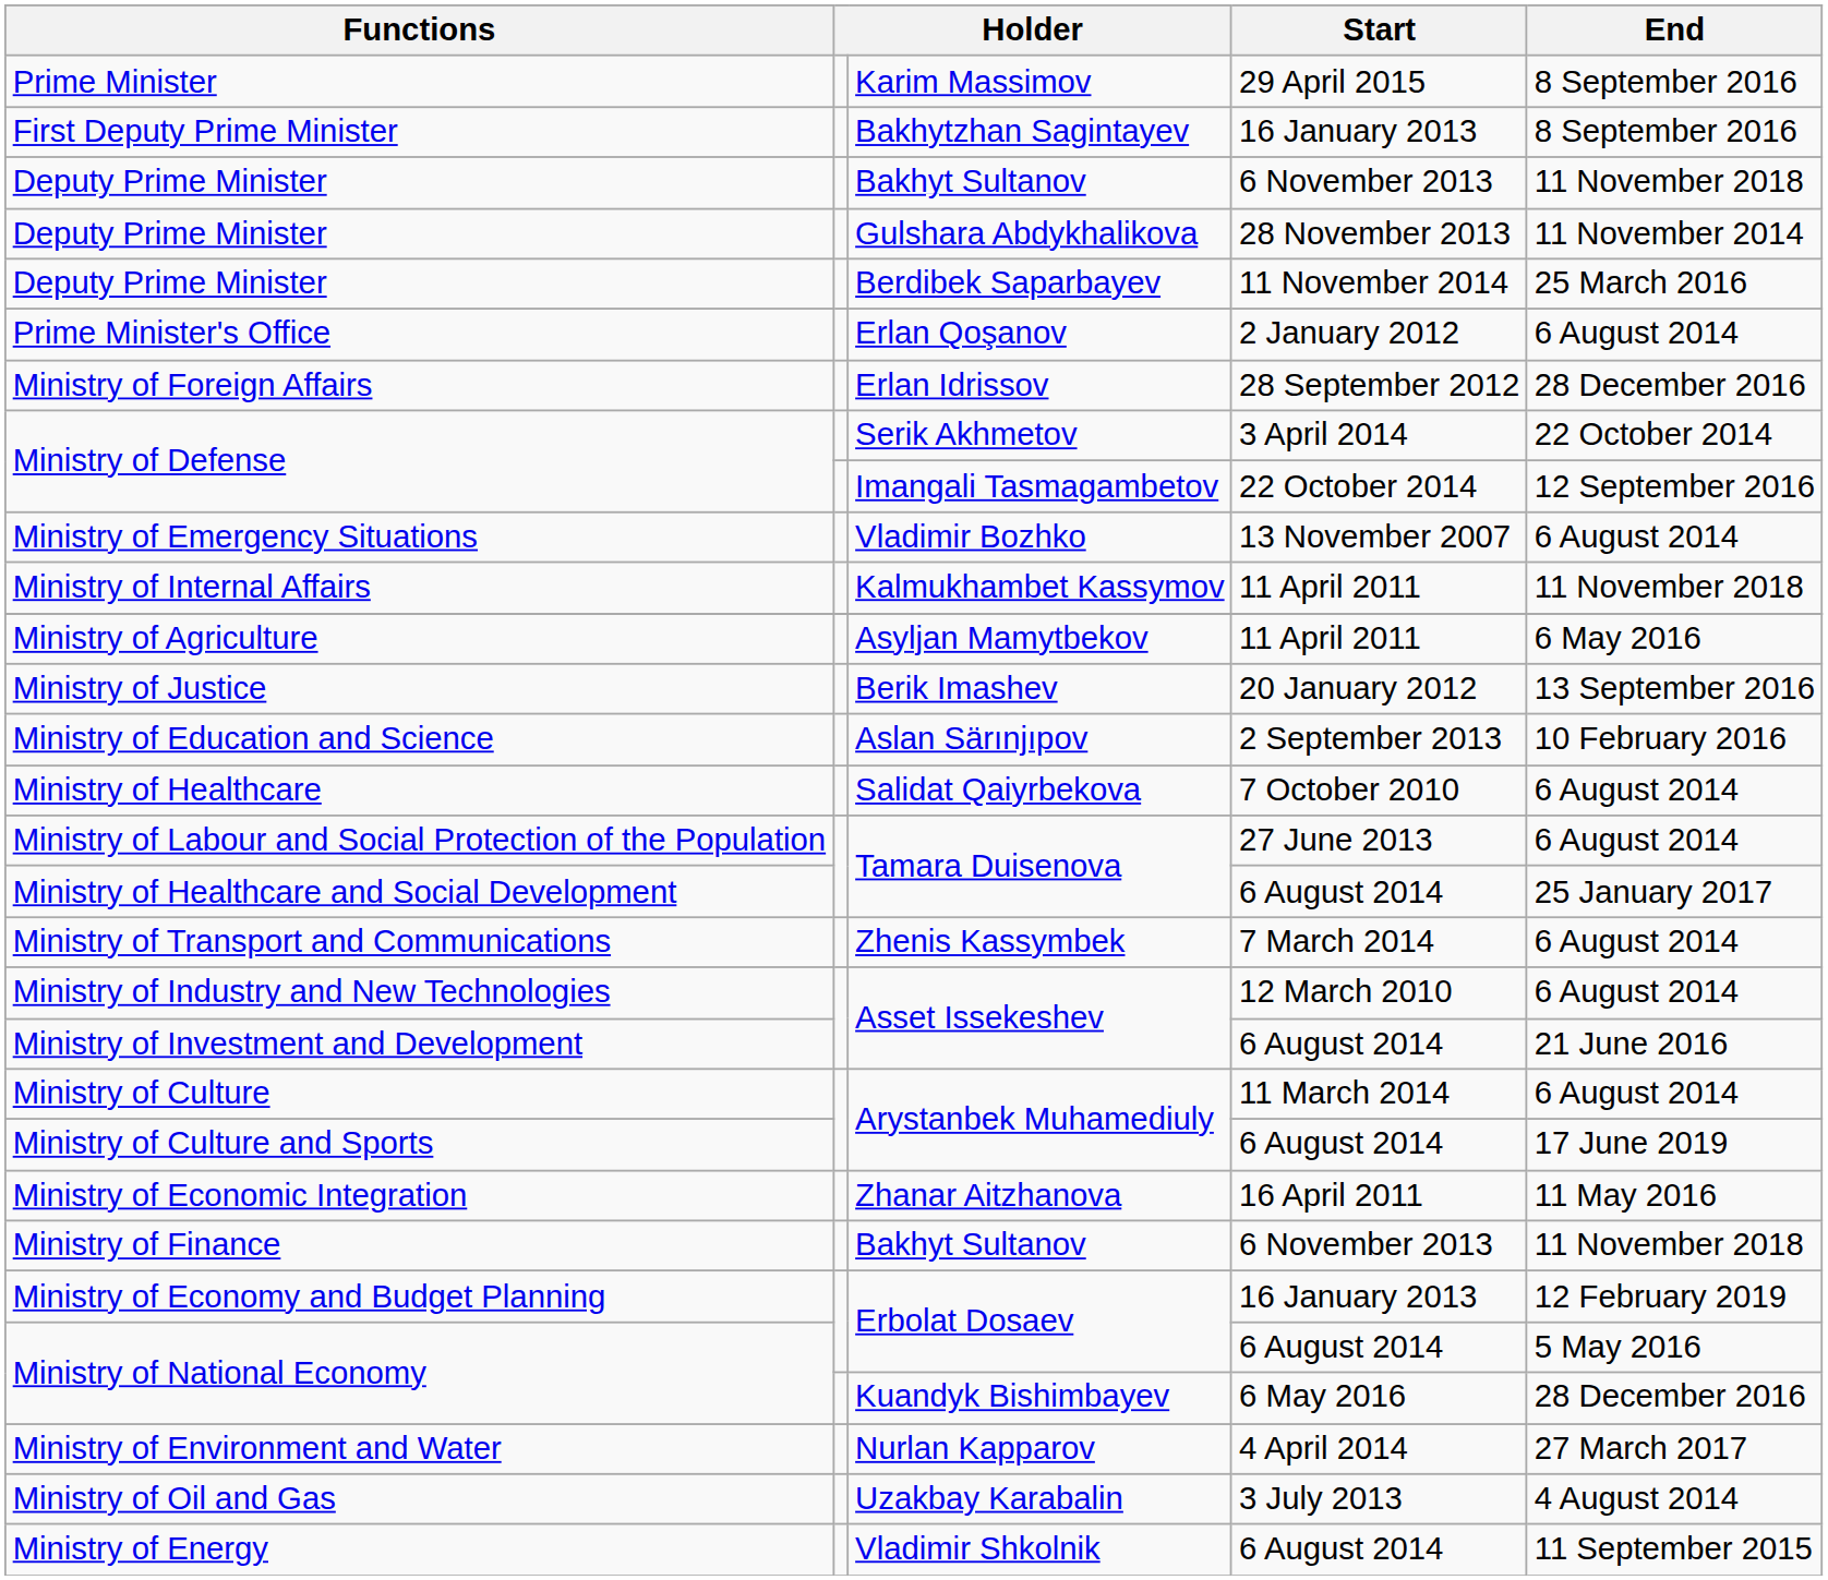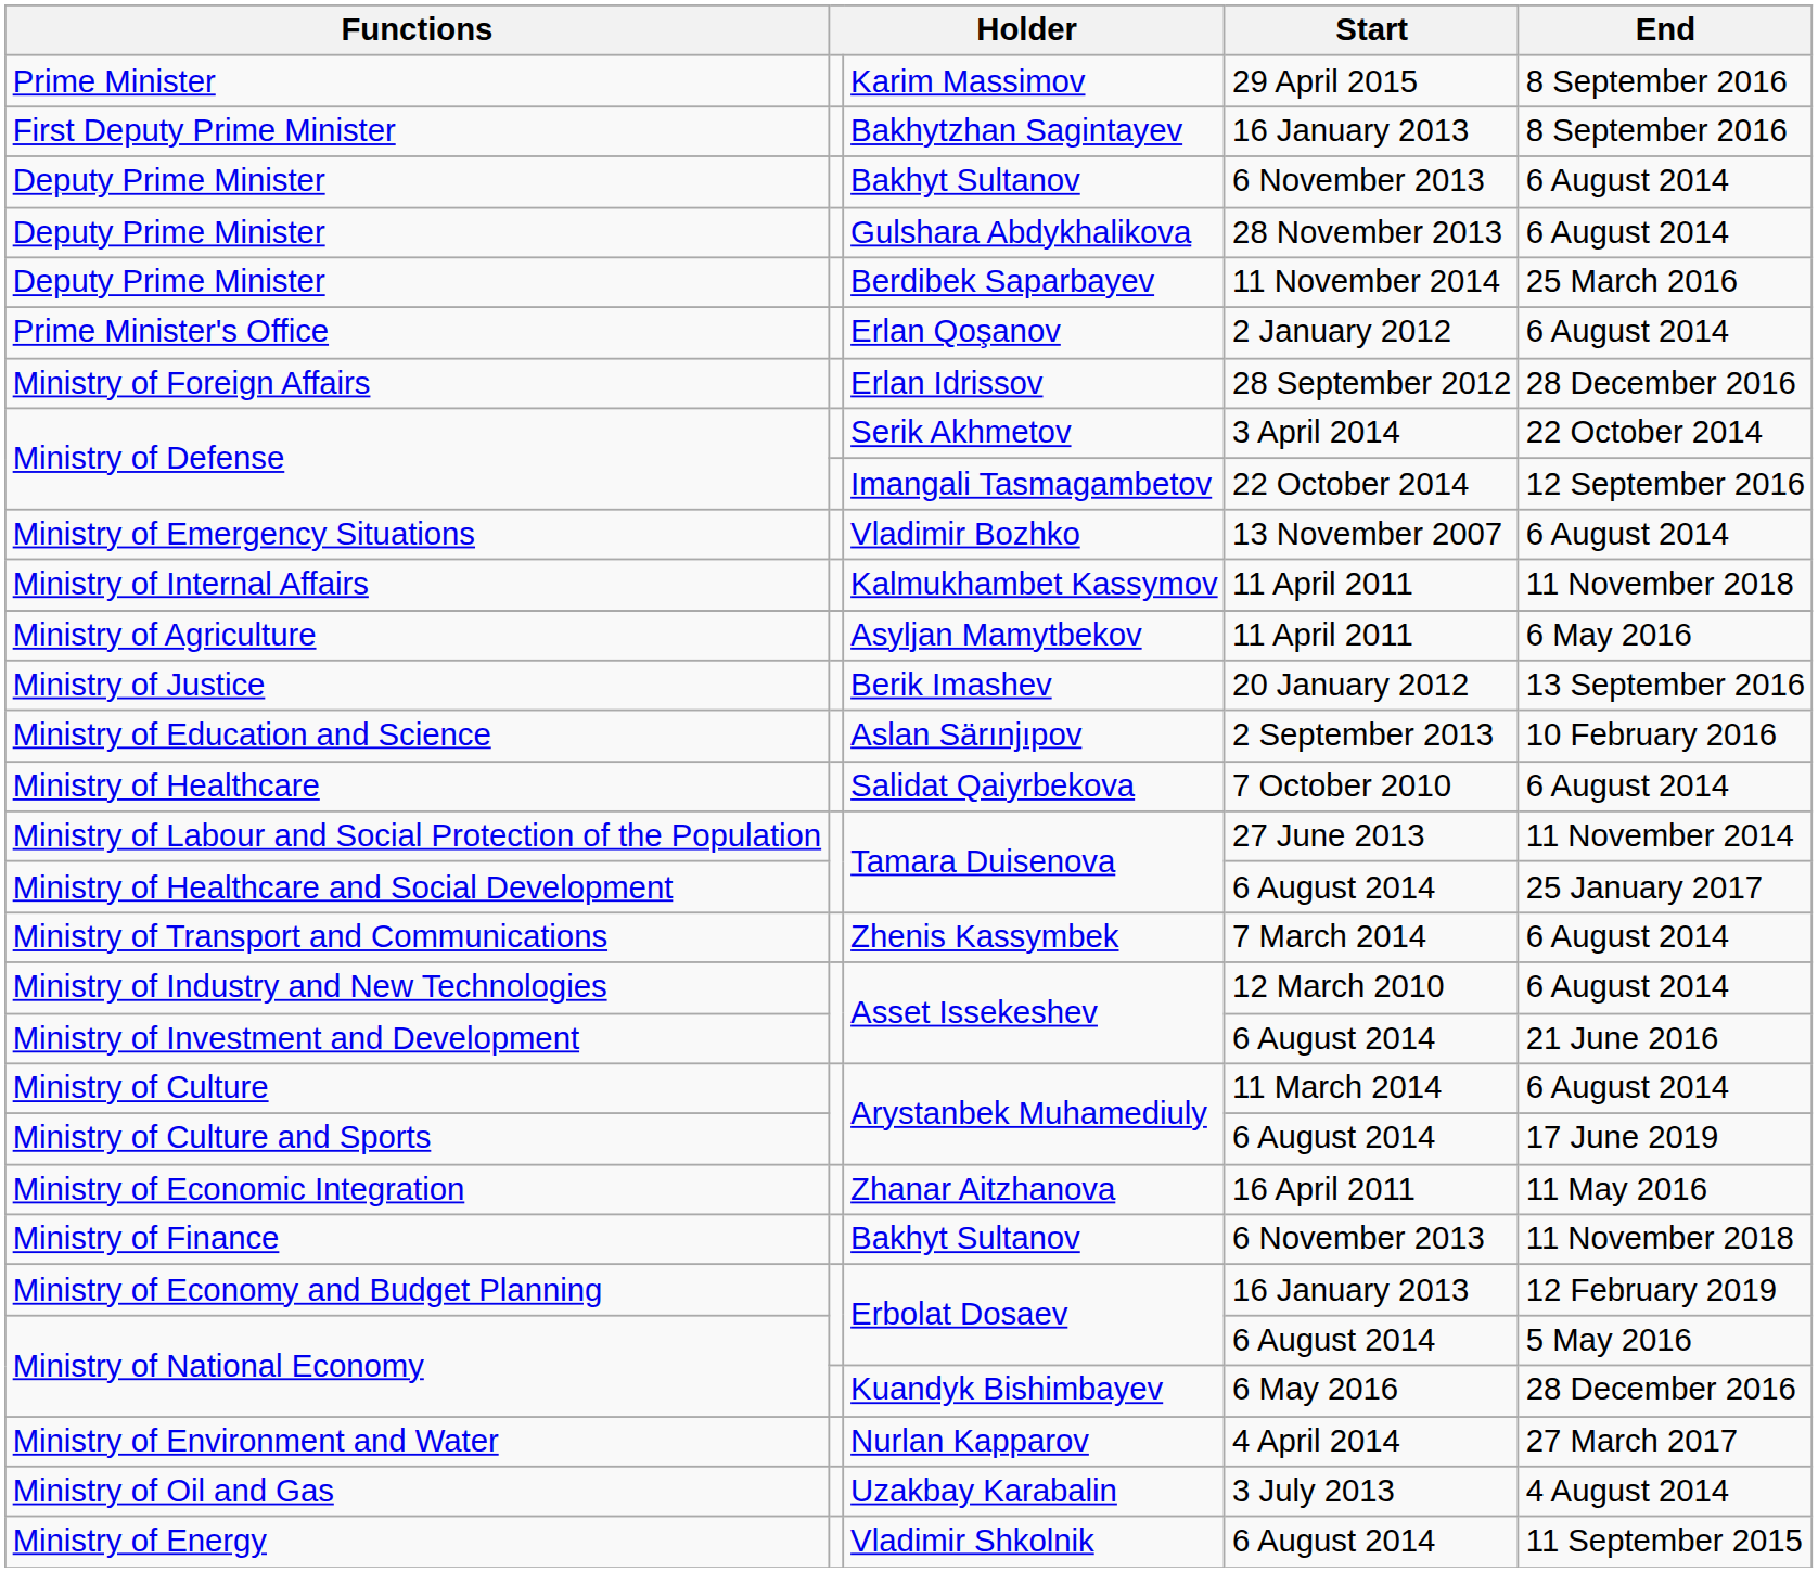 <table class="wikitable">
 <tr>
 <th>Functions</th>
 <th colspan="2">Holder</th>
 <th>Start</th>
 <th>End</th>
 </tr>
 <tr>
 <td><a href='#'>Prime Minister</a></td>
 <td></td>
 <td><a href='#'>Karim Massimov</a></td>
 <td>29 April 2015</td>
 <td>8 September 2016</td>
 </tr>
 <tr>
 <td><a href='#'>First Deputy Prime Minister</a></td>
 <td></td>
 <td><a href='#'>Bakhytzhan Sagintayev</a></td>
 <td>16 January 2013</td>
 <td>8 September 2016</td>
 </tr>
 <tr>
 <td><a href='#'>Deputy Prime Minister</a></td>
 <td></td>
 <td><a href='#'>Bakhyt Sultanov</a></td>
 <td>6 November 2013</td>
-<td>11 November 2018</td>
+<td>6 August 2014</td>
 </tr>
 <tr>
 <td><a href='#'>Deputy Prime Minister</a></td>
 <td></td>
 <td><a href='#'>Gulshara Abdykhalikova</a></td>
 <td>28 November 2013</td>
-<td>11 November 2014</td>
+<td>6 August 2014</td>
 </tr>
 <tr>
 <td><a href='#'>Deputy Prime Minister</a></td>
 <td></td>
 <td><a href='#'>Berdibek Saparbayev</a></td>
 <td>11 November 2014</td>
 <td>25 March 2016</td>
 </tr>
 <tr>
 <td><a href='#'>Prime Minister's Office</a></td>
 <td></td>
 <td><a href='#'>Erlan Qoşanov</a></td>
 <td>2 January 2012</td>
 <td>6 August 2014</td>
 </tr>
 <tr>
 <td><a href='#'>Ministry of Foreign Affairs</a></td>
 <td></td>
 <td><a href='#'>Erlan Idrissov</a></td>
 <td>28 September 2012</td>
 <td>28 December 2016</td>
 </tr>
 <tr>
 <td rowspan="2"><a href='#'>Ministry of Defense</a></td>
 <td></td>
 <td><a href='#'>Serik Akhmetov</a></td>
 <td>3 April 2014</td>
 <td>22 October 2014</td>
 </tr>
 <tr>
 <td></td>
 <td><a href='#'>Imangali Tasmagambetov</a></td>
 <td>22 October 2014</td>
 <td>12 September 2016</td>
 </tr>
 <tr>
 <td><a href='#'>Ministry of Emergency Situations</a></td>
 <td></td>
 <td><a href='#'>Vladimir Bozhko</a></td>
 <td>13 November 2007</td>
 <td>6 August 2014</td>
 </tr>
 <tr>
 <td><a href='#'>Ministry of Internal Affairs</a></td>
 <td></td>
 <td><a href='#'>Kalmukhambet Kassymov</a></td>
 <td>11 April 2011</td>
 <td>11 November 2018</td>
 </tr>
 <tr>
 </tr>
 <tr>
 <td><a href='#'>Ministry of Agriculture</a></td>
 <td></td>
 <td><a href='#'>Asyljan Mamytbekov</a></td>
 <td>11 April 2011</td>
 <td>6 May 2016</td>
 </tr>
 <tr>
 <td><a href='#'>Ministry of Justice</a></td>
 <td></td>
 <td><a href='#'>Berik Imashev</a></td>
 <td>20 January 2012</td>
 <td>13 September 2016</td>
 </tr>
 <tr>
 <td><a href='#'>Ministry of Education and Science</a></td>
 <td></td>
 <td><a href='#'>Aslan Särınjıpov</a></td>
 <td>2 September 2013</td>
 <td>10 February 2016</td>
 </tr>
 <tr>
 <td><a href='#'>Ministry of Healthcare</a></td>
 <td></td>
 <td><a href='#'>Salidat Qaiyrbekova</a></td>
 <td>7 October 2010</td>
 <td>6 August 2014</td>
 </tr>
 <tr>
 <td><a href='#'>Ministry of Labour and Social Protection of the Population</a></td>
 <td rowspan="2"></td>
 <td rowspan="2"><a href='#'>Tamara Duisenova</a></td>
 <td>27 June 2013</td>
-<td>6 August 2014</td>
+<td>11 November 2014</td>
 </tr>
 <tr>
 <td><a href='#'>Ministry of Healthcare and Social Development</a></td>
 <td>6 August 2014</td>
 <td>25 January 2017</td>
 </tr>
 <tr>
 <td><a href='#'>Ministry of Transport and Communications</a></td>
 <td></td>
 <td><a href='#'>Zhenis Kassymbek</a></td>
 <td>7 March 2014</td>
 <td>6 August 2014</td>
 </tr>
 <tr>
 <td><a href='#'>Ministry of Industry and New Technologies</a></td>
 <td rowspan="2"></td>
 <td rowspan="2"><a href='#'>Asset Issekeshev</a></td>
 <td>12 March 2010</td>
 <td>6 August 2014</td>
 </tr>
 <tr>
 <td><a href='#'>Ministry of Investment and Development</a></td>
 <td>6 August 2014</td>
 <td>21 June 2016</td>
 </tr>
 <tr>
 <td><a href='#'>Ministry of Culture</a></td>
 <td rowspan="2"></td>
 <td rowspan="2"><a href='#'>Arystanbek Muhamediuly</a></td>
 <td>11 March 2014</td>
 <td>6 August 2014</td>
 </tr>
 <tr>
 <td><a href='#'>Ministry of Culture and Sports</a></td>
 <td>6 August 2014</td>
 <td>17 June 2019</td>
 </tr>
 <tr>
 <td><a href='#'>Ministry of Economic Integration</a></td>
 <td></td>
 <td><a href='#'>Zhanar Aitzhanova</a></td>
 <td>16 April 2011</td>
 <td>11 May 2016</td>
 </tr>
 <tr>
 <td><a href='#'>Ministry of Finance</a></td>
 <td></td>
 <td><a href='#'>Bakhyt Sultanov</a></td>
 <td>6 November 2013</td>
 <td>11 November 2018</td>
 </tr>
 <tr>
 <td><a href='#'>Ministry of Economy and Budget Planning</a></td>
 <td rowspan="2"></td>
 <td rowspan="2"><a href='#'>Erbolat Dosaev</a></td>
 <td>16 January 2013</td>
 <td>12 February 2019</td>
 </tr>
 <tr>
 <td rowspan="2"><a href='#'>Ministry of National Economy</a></td>
 <td>6 August 2014</td>
 <td>5 May 2016</td>
 </tr>
 <tr>
 <td></td>
 <td><a href='#'>Kuandyk Bishimbayev</a></td>
 <td>6 May 2016</td>
 <td>28 December 2016</td>
 </tr>
 <tr>
 <td><a href='#'>Ministry of Environment and Water</a></td>
 <td></td>
 <td><a href='#'>Nurlan Kapparov</a></td>
 <td>4 April 2014</td>
 <td>27 March 2017</td>
 </tr>
 <tr>
 <td><a href='#'>Ministry of Oil and Gas</a></td>
 <td></td>
 <td><a href='#'>Uzakbay Karabalin</a></td>
 <td>3 July 2013</td>
 <td>4 August 2014</td>
 </tr>
 <tr>
 <td><a href='#'>Ministry of Energy</a></td>
 <td></td>
 <td><a href='#'>Vladimir Shkolnik</a></td>
 <td>6 August 2014</td>
 <td>11 September 2015</td>
 </tr>
 </table>
